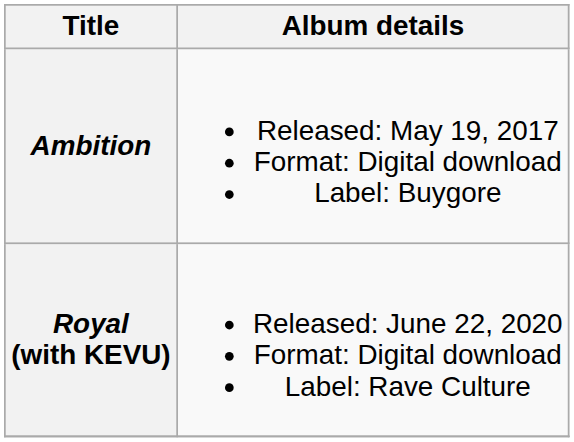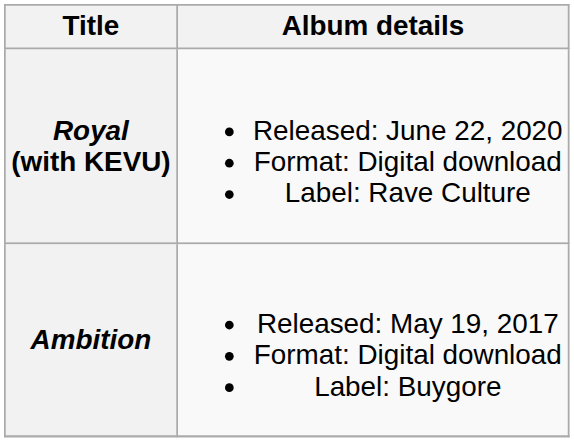 <table class="wikitable plainrowheaders" style="text-align:center;">
 <tr>
 <th scope="col">Title</th>
 <th scope="col">Album details</th>
 </tr>
 <tr>
+<th scope="row"><em>Royal</em> <br><span>(with KEVU)</span></th>
+<td><br><ul><li>Released: June 22, 2020</li><li>Format: Digital download</li><li>Label: Rave Culture</li></ul></td>
+</tr>
+<tr>
 <th scope="row"><em>Ambition</em></th>
 <td><br><ul><li>Released: May 19, 2017</li><li>Format: Digital download</li><li>Label: Buygore</li></ul></td>
 </tr>
 <tr>
-<th scope="row"><em>Royal</em> <br><span>(with KEVU)</span></th>
-<td><br><ul><li>Released: June 22, 2020</li><li>Format: Digital download</li><li>Label: Rave Culture</li></ul></td>
-</tr>
-<tr>
 </tr>
 </table>
